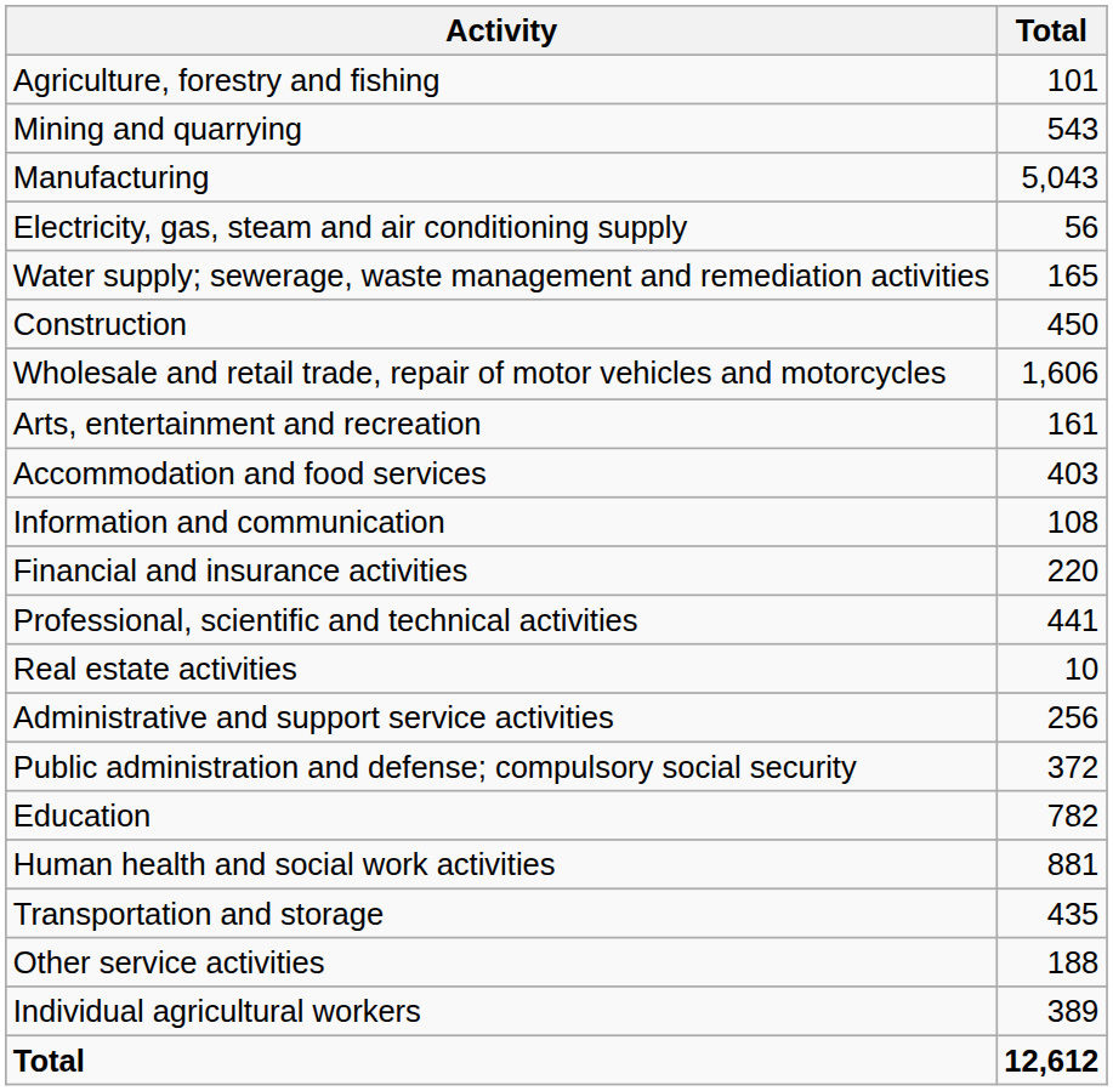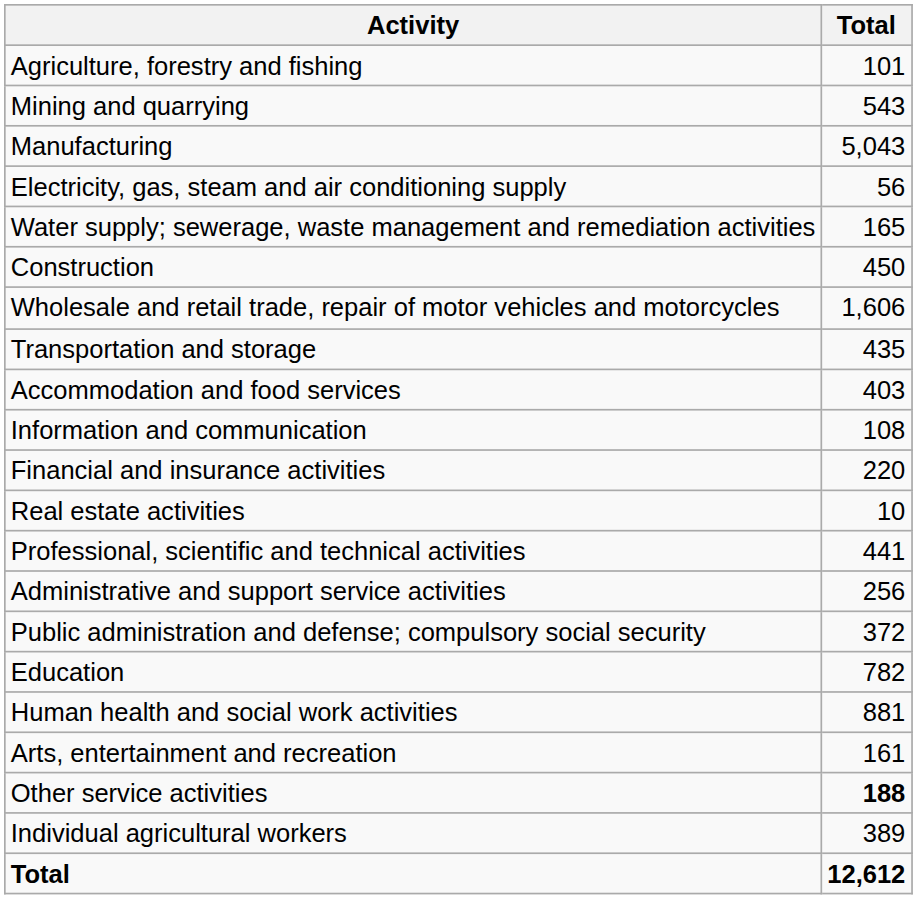 <table class="wikitable sortable" style="font-size:95%;">
 <tr>
 <th>Activity</th>
 <th>Total</th>
 </tr>
 <tr>
 <td>Agriculture, forestry and fishing</td>
 <td align="right">101</td>
 </tr>
 <tr>
 <td>Mining and quarrying</td>
 <td align="right">543</td>
 </tr>
 <tr>
 <td>Manufacturing</td>
 <td align="right">5,043</td>
 </tr>
 <tr>
 <td>Electricity, gas, steam and air conditioning supply</td>
 <td align="right">56</td>
 </tr>
 <tr>
 <td>Water supply; sewerage, waste management and remediation activities</td>
 <td align="right">165</td>
 </tr>
 <tr>
 <td>Construction</td>
 <td align="right">450</td>
 </tr>
 <tr>
 <td>Wholesale and retail trade, repair of motor vehicles and motorcycles</td>
 <td align="right">1,606</td>
 </tr>
 <tr>
-<td>Arts, entertainment and recreation</td>
-<td align="right">161</td>
+<td>Transportation and storage</td>
+<td align="right">435</td>
 </tr>
 <tr>
 <td>Accommodation and food services</td>
 <td align="right">403</td>
 </tr>
 <tr>
 <td>Information and communication</td>
 <td align="right">108</td>
 </tr>
 <tr>
 <td>Financial and insurance activities</td>
 <td align="right">220</td>
 </tr>
 <tr>
+<td>Real estate activities</td>
+<td align="right">10</td>
+</tr>
+<tr>
 <td>Professional, scientific and technical activities</td>
 <td align="right">441</td>
-</tr>
-<tr>
-<td>Real estate activities</td>
-<td align="right">10</td>
 </tr>
 <tr>
 <td>Administrative and support service activities</td>
 <td align="right">256</td>
 </tr>
 <tr>
 <td>Public administration and defense; compulsory social security</td>
 <td align="right">372</td>
 </tr>
 <tr>
 <td>Education</td>
 <td align="right">782</td>
 </tr>
 <tr>
 <td>Human health and social work activities</td>
 <td align="right">881</td>
 </tr>
 <tr>
-<td>Transportation and storage</td>
-<td align="right">435</td>
+<td>Arts, entertainment and recreation</td>
+<td align="right">161</td>
 </tr>
 <tr>
 <td>Other service activities</td>
-<td align="right">188</td>
+<td align="right"><strong>188</strong></td>
 </tr>
 <tr>
 <td>Individual agricultural workers</td>
 <td align="right">389</td>
 </tr>
 <tr class="sortbottom">
 <td><strong>Total</strong></td>
 <td align="right"><strong>12,612</strong></td>
 </tr>
 </table>
